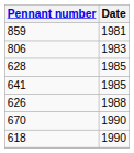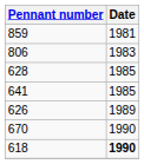 <table class="wikitable" style="text-align:left">
 <tr>
 <th><a href='#'>Pennant number</a></th>
 <th>Date</th>
 </tr>
 <tr>
 <td>859</td>
 <td>1981</td>
 </tr>
 <tr>
 <td>806</td>
 <td>1983</td>
 </tr>
 <tr>
 <td>628</td>
 <td>1985</td>
 </tr>
 <tr>
 <td>641</td>
 <td>1985</td>
 </tr>
 <tr>
 <td>626</td>
-<td>1988</td>
+<td>1989</td>
 </tr>
 <tr>
 <td>670</td>
 <td>1990</td>
 </tr>
 <tr>
 <td>618</td>
-<td>1990</td>
+<td><strong>1990</strong></td>
 </tr>
 <tr>
 </tr>
 </table>
